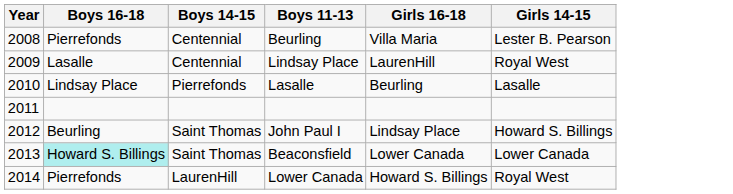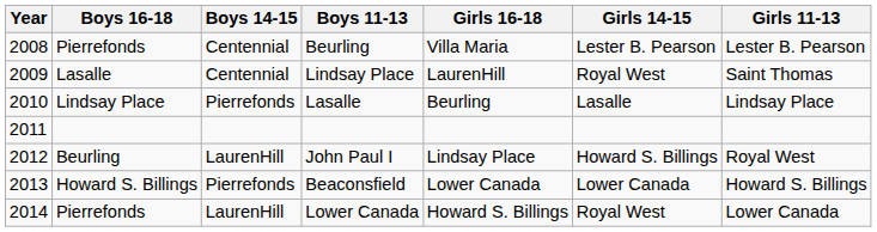 <table class="wikitable">
 <tr>
 <th>Year</th>
 <th>Boys 16-18</th>
 <th>Boys 14-15</th>
 <th>Boys 11-13</th>
 <th>Girls 16-18</th>
 <th>Girls 14-15</th>
+<th>Girls 11-13</th>
 </tr>
 <tr>
 <td>2008</td>
 <td>Pierrefonds</td>
 <td>Centennial</td>
 <td>Beurling</td>
 <td>Villa Maria</td>
+<td>Lester B. Pearson</td>
 <td>Lester B. Pearson</td>
 </tr>
 <tr>
 <td>2009</td>
 <td>Lasalle</td>
 <td>Centennial</td>
 <td>Lindsay Place</td>
 <td>LaurenHill</td>
 <td>Royal West</td>
+<td>Saint Thomas</td>
 </tr>
 <tr>
 <td>2010</td>
 <td>Lindsay Place</td>
 <td>Pierrefonds</td>
 <td>Lasalle</td>
 <td>Beurling</td>
 <td>Lasalle</td>
+<td>Lindsay Place</td>
 </tr>
 <tr>
 <td>2011</td>
+<td></td>
 <td></td>
 <td></td>
 <td></td>
 <td></td>
 <td></td>
 </tr>
 <tr>
 <td>2012</td>
 <td>Beurling</td>
-<td>Saint Thomas</td>
+<td>LaurenHill</td>
 <td>John Paul I</td>
 <td>Lindsay Place</td>
 <td>Howard S. Billings</td>
+<td>Royal West</td>
 </tr>
 <tr>
 <td>2013</td>
-<td style="background: paleturquoise;">Howard S. Billings</td>
-<td>Saint Thomas</td>
+<td>Howard S. Billings</td>
+<td>Pierrefonds</td>
 <td>Beaconsfield</td>
 <td>Lower Canada</td>
 <td>Lower Canada</td>
+<td>Howard S. Billings</td>
 </tr>
 <tr>
 <td>2014</td>
 <td>Pierrefonds</td>
 <td>LaurenHill</td>
 <td>Lower Canada</td>
 <td>Howard S. Billings</td>
 <td>Royal West</td>
+<td>Lower Canada</td>
 </tr>
 </table>
